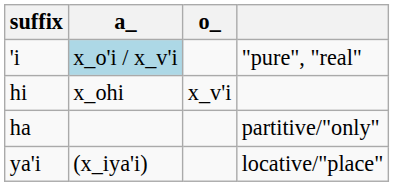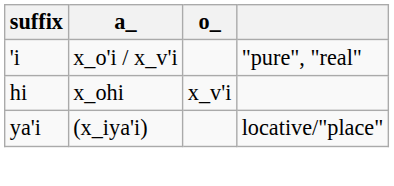 <table class="wikitable">
 <tr>
 <th>suffix</th>
 <th>a_</th>
 <th>o_</th>
 <th></th>
 </tr>
 <tr>
 <td>'i</td>
-<td style="background: lightblue;">x_o'i / x_v'i</td>
+<td>x_o'i / x_v'i</td>
 <td></td>
 <td>"pure", "real"</td>
 </tr>
 <tr>
 <td>hi</td>
 <td>x_ohi</td>
 <td>x_v'i</td>
 <td></td>
 </tr>
 <tr>
-<td>ha</td>
-<td></td>
-<td></td>
-<td>partitive/"only"</td>
-</tr>
-<tr>
 <td>ya'i</td>
 <td>(x_iya'i)</td>
 <td></td>
 <td>locative/"place"</td>
 </tr>
 </table>
